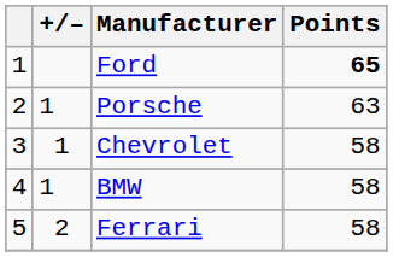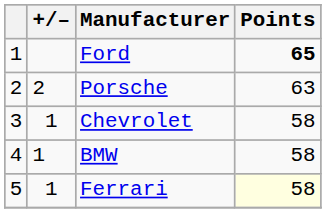 <table class="wikitable" style="font-size: 95%;">
 <tr>
 <th scope="col"></th>
 <th scope="col">+/–</th>
 <th scope="col">Manufacturer</th>
 <th scope="col">Points</th>
 </tr>
 <tr>
 <td align=center>1</td>
 <td align="left"></td>
 <td> <a href='#'>Ford</a></td>
 <td align=right><strong>65</strong></td>
 </tr>
 <tr>
 <td align=center>2</td>
-<td align="left"> 1</td>
+<td align="left"> 2</td>
 <td> <a href='#'>Porsche</a></td>
 <td align=right>63</td>
 </tr>
 <tr>
 <td align=center>3</td>
 <td align=center> 1</td>
 <td> <a href='#'>Chevrolet</a></td>
 <td align=right>58</td>
 </tr>
 <tr>
 <td align=center>4</td>
 <td align="left"> 1</td>
 <td> <a href='#'>BMW</a></td>
 <td align=right>58</td>
 </tr>
 <tr>
 <td align=center>5</td>
-<td align=center> 2</td>
+<td align=center> 1</td>
 <td> <a href='#'>Ferrari</a></td>
-<td align=right>58</td>
+<td align=right style="background: lightyellow;">58</td>
 </tr>
 <tr>
 </tr>
 </table>
